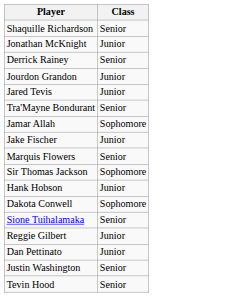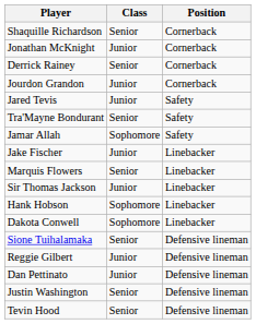 <table class="wikitable" border="1">
 <tr ;>
 <th>Player</th>
 <th>Class</th>
+<th>Position</th>
 </tr>
 <tr>
 <td>Shaquille Richardson</td>
 <td>Senior</td>
+<td>Cornerback</td>
 </tr>
 <tr>
 <td>Jonathan McKnight</td>
 <td>Junior</td>
+<td>Cornerback</td>
 </tr>
 <tr>
 <td>Derrick Rainey</td>
 <td>Senior</td>
+<td>Cornerback</td>
 </tr>
 <tr>
 <td>Jourdon Grandon</td>
 <td>Junior</td>
+<td>Cornerback</td>
 </tr>
 <tr>
 <td>Jared Tevis</td>
 <td>Junior</td>
+<td>Safety</td>
 </tr>
 <tr>
 <td>Tra'Mayne Bondurant</td>
 <td>Senior</td>
+<td>Safety</td>
 </tr>
 <tr>
 <td>Jamar Allah</td>
 <td>Sophomore</td>
+<td>Safety</td>
 </tr>
 <tr>
 <td>Jake Fischer</td>
 <td>Junior</td>
+<td>Linebacker</td>
 </tr>
 <tr>
 <td>Marquis Flowers</td>
 <td>Senior</td>
+<td>Linebacker</td>
 </tr>
 <tr>
 <td>Sir Thomas Jackson</td>
-<td>Sophomore</td>
+<td>Junior</td>
+<td>Linebacker</td>
 </tr>
 <tr>
 <td>Hank Hobson</td>
-<td>Junior</td>
+<td>Sophomore</td>
+<td>Linebacker</td>
 </tr>
 <tr>
 <td>Dakota Conwell</td>
 <td>Sophomore</td>
+<td>Linebacker</td>
 </tr>
 <tr>
 <td><a href='#'>Sione Tuihalamaka</a></td>
 <td>Senior</td>
+<td>Defensive lineman</td>
 </tr>
 <tr>
 <td>Reggie Gilbert</td>
 <td>Junior</td>
+<td>Defensive lineman</td>
 </tr>
 <tr>
 <td>Dan Pettinato</td>
 <td>Junior</td>
+<td>Defensive lineman</td>
 </tr>
 <tr>
 <td>Justin Washington</td>
 <td>Senior</td>
+<td>Defensive lineman</td>
 </tr>
 <tr>
 <td>Tevin Hood</td>
 <td>Senior</td>
+<td>Defensive lineman</td>
 </tr>
 </table>
